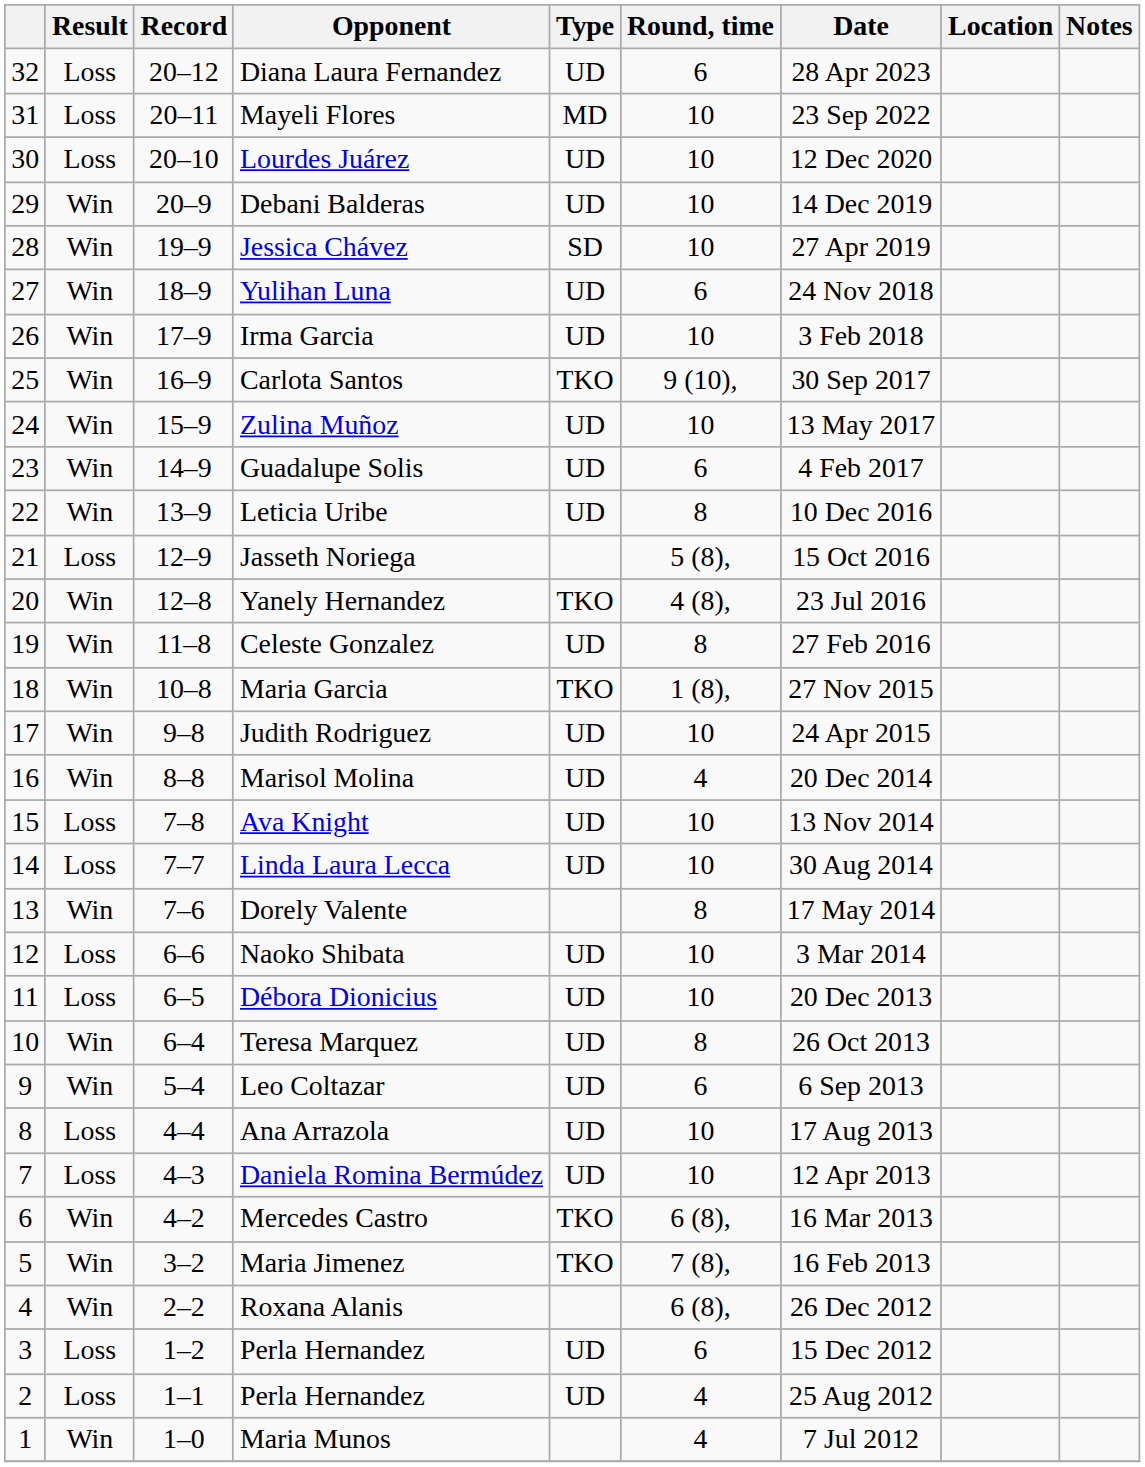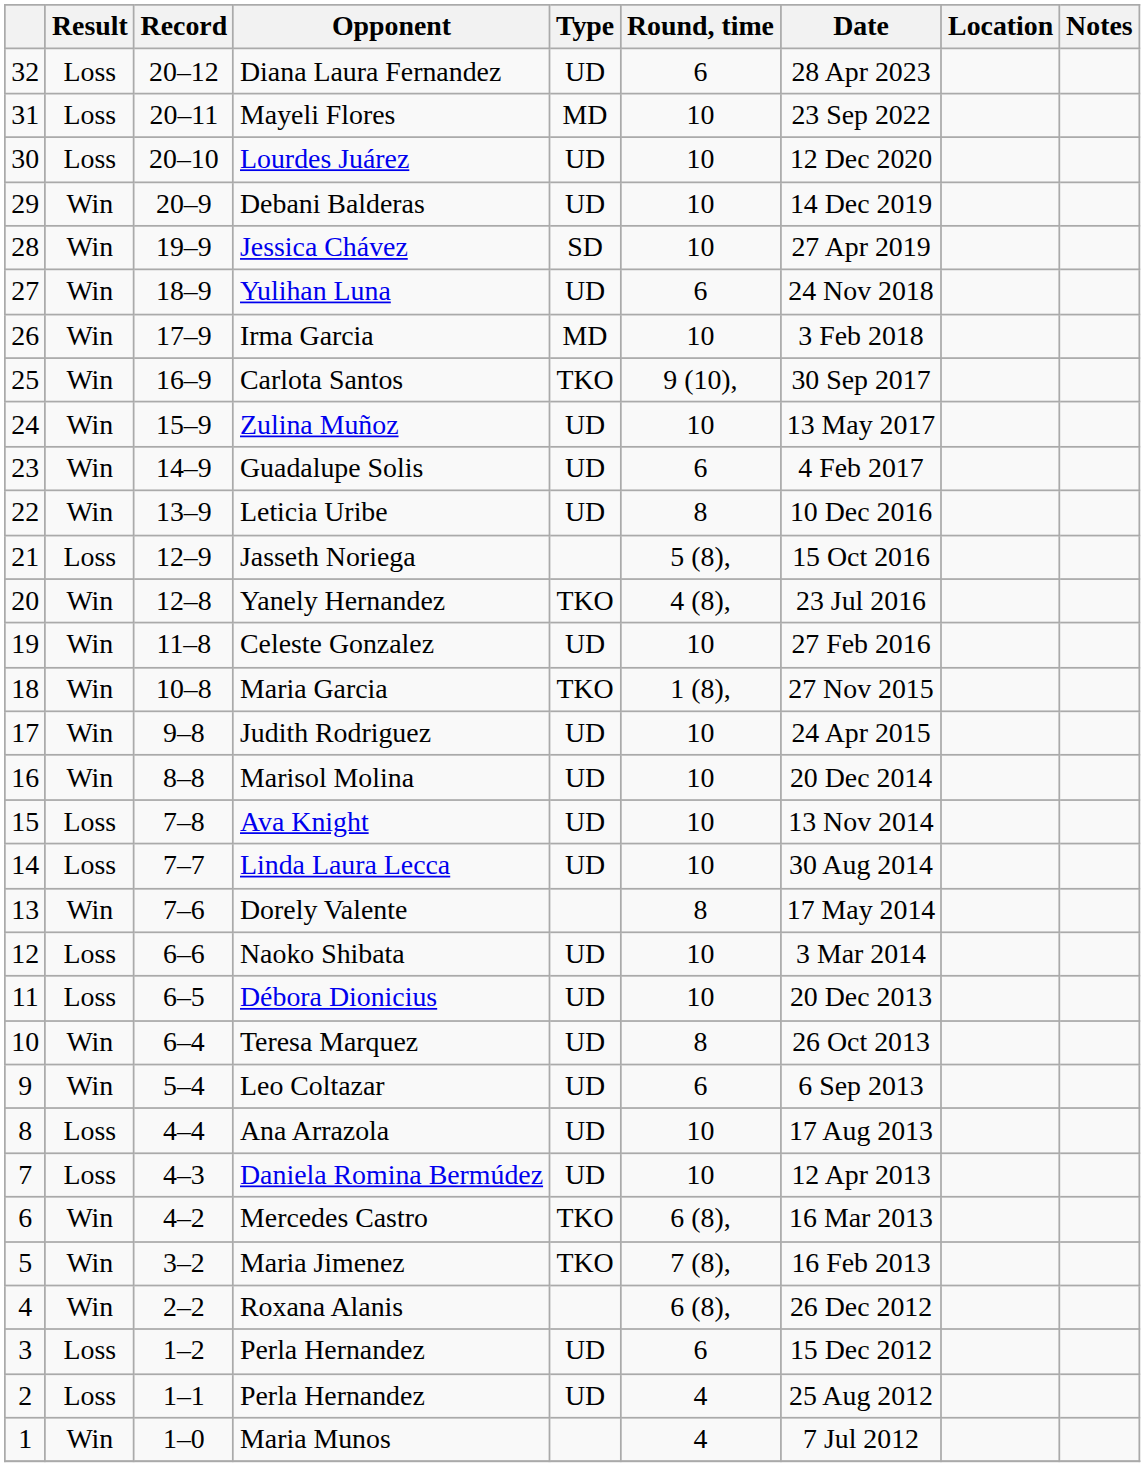 <table class="wikitable" style="text-align:center">
 <tr>
 <th></th>
 <th>Result</th>
 <th>Record</th>
 <th>Opponent</th>
 <th>Type</th>
 <th>Round, time</th>
 <th>Date</th>
 <th>Location</th>
 <th>Notes</th>
 </tr>
 <tr>
 <td>32</td>
 <td>Loss</td>
 <td>20–12</td>
 <td align=left> Diana Laura Fernandez</td>
 <td>UD</td>
 <td>6</td>
 <td>28 Apr 2023</td>
 <td align=left></td>
 <td></td>
 </tr>
 <tr>
 <td>31</td>
 <td>Loss</td>
 <td>20–11</td>
 <td align=left> Mayeli Flores</td>
 <td>MD</td>
 <td>10</td>
 <td>23 Sep 2022</td>
 <td align=left></td>
 <td></td>
 </tr>
 <tr>
 <td>30</td>
 <td>Loss</td>
 <td>20–10</td>
 <td align=left> <a href='#'>Lourdes Juárez</a></td>
 <td>UD</td>
 <td>10</td>
 <td>12 Dec 2020</td>
 <td align=left></td>
 <td align=left></td>
 </tr>
 <tr>
 <td>29</td>
 <td>Win</td>
 <td>20–9</td>
 <td align=left> Debani Balderas</td>
 <td>UD</td>
 <td>10</td>
 <td>14 Dec 2019</td>
 <td align=left></td>
 <td align=left></td>
 </tr>
 <tr>
 <td>28</td>
 <td>Win</td>
 <td>19–9</td>
 <td align=left> <a href='#'>Jessica Chávez</a></td>
 <td>SD</td>
 <td>10</td>
 <td>27 Apr 2019</td>
 <td align=left></td>
 <td align=left></td>
 </tr>
 <tr>
 <td>27</td>
 <td>Win</td>
 <td>18–9</td>
 <td align=left> <a href='#'>Yulihan Luna</a></td>
 <td>UD</td>
 <td>6</td>
 <td>24 Nov 2018</td>
 <td align=left></td>
 <td></td>
 </tr>
 <tr>
 <td>26</td>
 <td>Win</td>
 <td>17–9</td>
 <td align=left> Irma Garcia</td>
-<td>UD</td>
+<td>MD</td>
 <td>10</td>
 <td>3 Feb 2018</td>
 <td align=left></td>
 <td align=left></td>
 </tr>
 <tr>
 <td>25</td>
 <td>Win</td>
 <td>16–9</td>
 <td align=left> Carlota Santos</td>
 <td>TKO</td>
 <td>9 (10), </td>
 <td>30 Sep 2017</td>
 <td align=left></td>
 <td align=left></td>
 </tr>
 <tr>
 <td>24</td>
 <td>Win</td>
 <td>15–9</td>
 <td align=left> <a href='#'>Zulina Muñoz</a></td>
 <td>UD</td>
 <td>10</td>
 <td>13 May 2017</td>
 <td align=left></td>
 <td align=left></td>
 </tr>
 <tr>
 <td>23</td>
 <td>Win</td>
 <td>14–9</td>
 <td align=left> Guadalupe Solis</td>
 <td>UD</td>
 <td>6</td>
 <td>4 Feb 2017</td>
 <td align=left></td>
 <td></td>
 </tr>
 <tr>
 <td>22</td>
 <td>Win</td>
 <td>13–9</td>
 <td align=left> Leticia Uribe</td>
 <td>UD</td>
 <td>8</td>
 <td>10 Dec 2016</td>
 <td align=left></td>
 <td></td>
 </tr>
 <tr>
 <td>21</td>
 <td>Loss</td>
 <td>12–9</td>
 <td align=left> Jasseth Noriega</td>
 <td></td>
 <td>5 (8), </td>
 <td>15 Oct 2016</td>
 <td align=left></td>
 <td></td>
 </tr>
 <tr>
 <td>20</td>
 <td>Win</td>
 <td>12–8</td>
 <td align=left> Yanely Hernandez</td>
 <td>TKO</td>
 <td>4 (8), </td>
 <td>23 Jul 2016</td>
 <td align=left></td>
 <td></td>
 </tr>
 <tr>
 <td>19</td>
 <td>Win</td>
 <td>11–8</td>
 <td align=left> Celeste Gonzalez</td>
 <td>UD</td>
-<td>8</td>
+<td>10</td>
 <td>27 Feb 2016</td>
 <td align=left></td>
 <td align=left></td>
 </tr>
 <tr>
 <td>18</td>
 <td>Win</td>
 <td>10–8</td>
 <td align=left> Maria Garcia</td>
 <td>TKO</td>
 <td>1 (8), </td>
 <td>27 Nov 2015</td>
 <td align=left></td>
 <td></td>
 </tr>
 <tr>
 <td>17</td>
 <td>Win</td>
 <td>9–8</td>
 <td align=left> Judith Rodriguez</td>
 <td>UD</td>
 <td>10</td>
 <td>24 Apr 2015</td>
 <td align=left></td>
 <td align=left></td>
 </tr>
 <tr>
 <td>16</td>
 <td>Win</td>
 <td>8–8</td>
 <td align=left> Marisol Molina</td>
 <td>UD</td>
-<td>4</td>
+<td>10</td>
 <td>20 Dec 2014</td>
 <td align=left></td>
 <td></td>
 </tr>
 <tr>
 <td>15</td>
 <td>Loss</td>
 <td>7–8</td>
 <td align=left> <a href='#'>Ava Knight</a></td>
 <td>UD</td>
 <td>10</td>
 <td>13 Nov 2014</td>
 <td align=left></td>
 <td align=left></td>
 </tr>
 <tr>
 <td>14</td>
 <td>Loss</td>
 <td>7–7</td>
 <td align=left> <a href='#'>Linda Laura Lecca</a></td>
 <td>UD</td>
 <td>10</td>
 <td>30 Aug 2014</td>
 <td align=left></td>
 <td align=left></td>
 </tr>
 <tr>
 <td>13</td>
 <td>Win</td>
 <td>7–6</td>
 <td align=left> Dorely Valente</td>
 <td></td>
 <td>8</td>
 <td>17 May 2014</td>
 <td align=left></td>
 <td></td>
 </tr>
 <tr>
 <td>12</td>
 <td>Loss</td>
 <td>6–6</td>
 <td align=left> Naoko Shibata</td>
 <td>UD</td>
 <td>10</td>
 <td>3 Mar 2014</td>
 <td align=left></td>
 <td align=left></td>
 </tr>
 <tr>
 <td>11</td>
 <td>Loss</td>
 <td>6–5</td>
 <td align=left> <a href='#'>Débora Dionicius</a></td>
 <td>UD</td>
 <td>10</td>
 <td>20 Dec 2013</td>
 <td align=left></td>
 <td align=left></td>
 </tr>
 <tr>
 <td>10</td>
 <td>Win</td>
 <td>6–4</td>
 <td align=left> Teresa Marquez</td>
 <td>UD</td>
 <td>8</td>
 <td>26 Oct 2013</td>
 <td align=left></td>
 <td></td>
 </tr>
 <tr>
 <td>9</td>
 <td>Win</td>
 <td>5–4</td>
 <td align=left> Leo Coltazar</td>
 <td>UD</td>
 <td>6</td>
 <td>6 Sep 2013</td>
 <td align=left></td>
 <td></td>
 </tr>
 <tr>
 <td>8</td>
 <td>Loss</td>
 <td>4–4</td>
 <td align=left> Ana Arrazola</td>
 <td>UD</td>
 <td>10</td>
 <td>17 Aug 2013</td>
 <td align=left></td>
 <td align=left></td>
 </tr>
 <tr>
 <td>7</td>
 <td>Loss</td>
 <td>4–3</td>
 <td align=left> <a href='#'>Daniela Romina Bermúdez</a></td>
 <td>UD</td>
 <td>10</td>
 <td>12 Apr 2013</td>
 <td align=left></td>
 <td align=left></td>
 </tr>
 <tr>
 <td>6</td>
 <td>Win</td>
 <td>4–2</td>
 <td align=left> Mercedes Castro</td>
 <td>TKO</td>
 <td>6 (8), </td>
 <td>16 Mar 2013</td>
 <td align=left></td>
 <td></td>
 </tr>
 <tr>
 <td>5</td>
 <td>Win</td>
 <td>3–2</td>
 <td align=left> Maria Jimenez</td>
 <td>TKO</td>
 <td>7 (8), </td>
 <td>16 Feb 2013</td>
 <td align=left></td>
 <td></td>
 </tr>
 <tr>
 <td>4</td>
 <td>Win</td>
 <td>2–2</td>
 <td align=left> Roxana Alanis</td>
 <td></td>
 <td>6 (8), </td>
 <td>26 Dec 2012</td>
 <td align=left></td>
 <td></td>
 </tr>
 <tr>
 <td>3</td>
 <td>Loss</td>
 <td>1–2</td>
 <td align=left> Perla Hernandez</td>
 <td>UD</td>
 <td>6</td>
 <td>15 Dec 2012</td>
 <td align=left></td>
 <td></td>
 </tr>
 <tr>
 <td>2</td>
 <td>Loss</td>
 <td>1–1</td>
 <td align=left> Perla Hernandez</td>
 <td>UD</td>
 <td>4</td>
 <td>25 Aug 2012</td>
 <td align=left></td>
 <td></td>
 </tr>
 <tr>
 <td>1</td>
 <td>Win</td>
 <td>1–0</td>
 <td align=left> Maria Munos</td>
 <td></td>
 <td>4</td>
 <td>7 Jul 2012</td>
 <td align=left></td>
 <td></td>
 </tr>
 <tr>
 </tr>
 </table>
